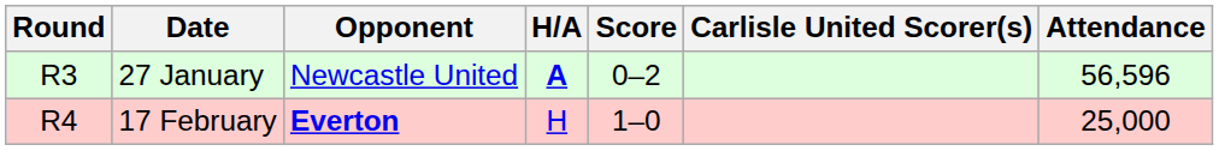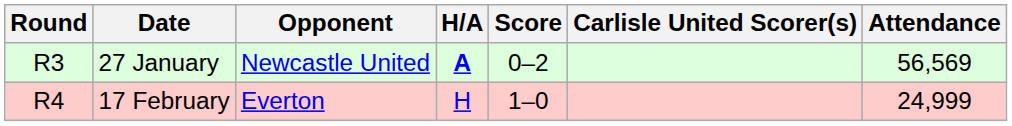 <table class="wikitable" style="text-align:center">
 <tr>
 <th>Round</th>
 <th>Date</th>
 <th>Opponent</th>
 <th>H/A</th>
 <th>Score</th>
 <th>Carlisle United Scorer(s)</th>
 <th>Attendance</th>
 </tr>
 <tr bgcolor=#ddffdd>
 <td>R3</td>
 <td align=left>27 January</td>
 <td align=left><a href='#'>Newcastle United</a></td>
 <td><strong><a href='#'>A</a></strong></td>
 <td>0–2</td>
 <td align=left></td>
-<td>56,596</td>
+<td>56,569</td>
 </tr>
 <tr bgcolor=#FFCCCC>
 <td>R4</td>
 <td align=left>17 February</td>
-<td align=left><strong><a href='#'>Everton</a></strong></td>
+<td align=left><a href='#'>Everton</a></td>
 <td><a href='#'>H</a></td>
 <td>1–0</td>
 <td align=left></td>
-<td>25,000</td>
+<td>24,999</td>
 </tr>
 </table>
